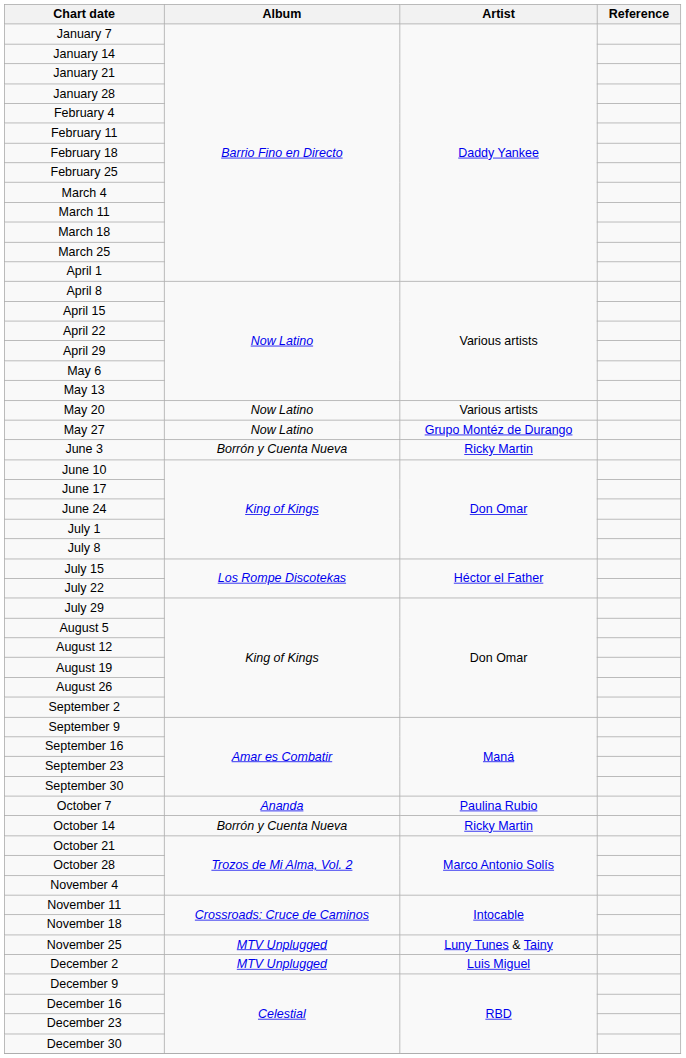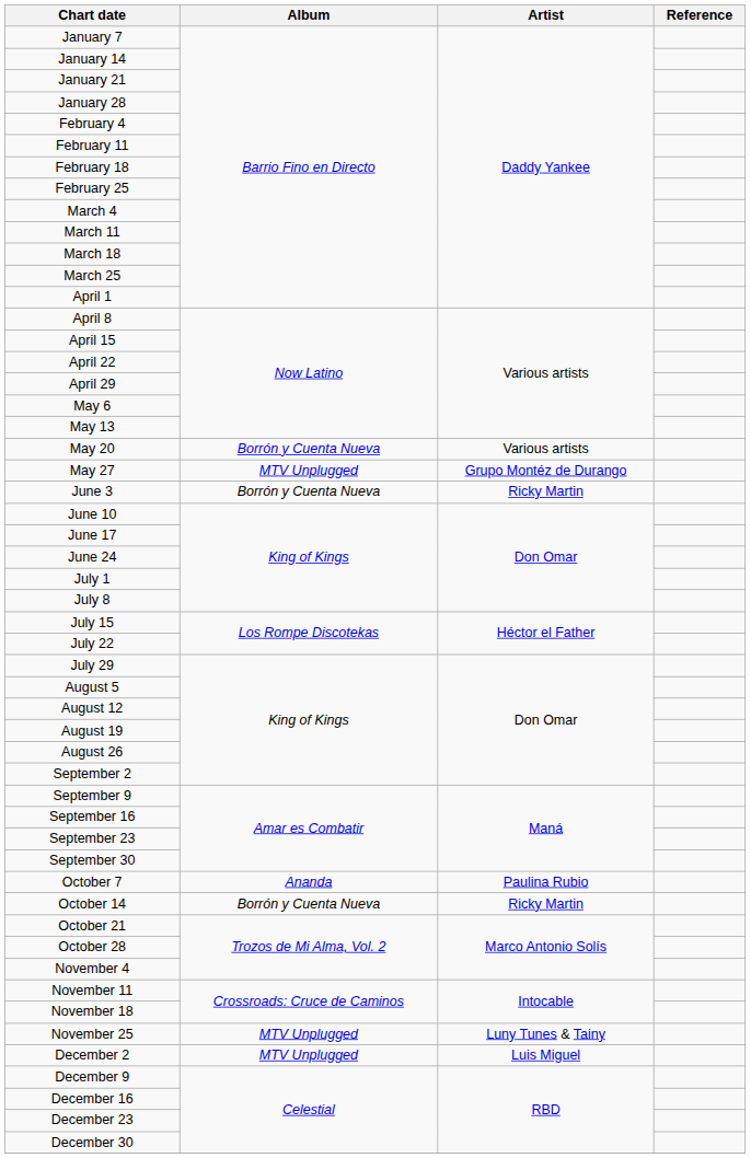 <table class="wikitable" style="text-align: center">
 <tr>
 <th width="200">Chart date</th>
 <th width="300">Album</th>
 <th width="250">Artist</th>
 <th width="100" class="unsortable">Reference</th>
 </tr>
 <tr>
 <td>January 7</td>
 <td rowspan="13"><em><a href='#'>Barrio Fino en Directo</a></em></td>
 <td rowspan="13"><a href='#'>Daddy Yankee</a></td>
 <td></td>
 </tr>
 <tr>
 <td>January 14</td>
 <td></td>
 </tr>
 <tr>
 <td>January 21</td>
 <td></td>
 </tr>
 <tr>
 <td>January 28</td>
 <td></td>
 </tr>
 <tr>
 <td>February 4</td>
 <td></td>
 </tr>
 <tr>
 <td>February 11</td>
 <td></td>
 </tr>
 <tr>
 <td>February 18</td>
 <td></td>
 </tr>
 <tr>
 <td>February 25</td>
 <td></td>
 </tr>
 <tr>
 <td>March 4</td>
 <td></td>
 </tr>
 <tr>
 <td>March 11</td>
 <td></td>
 </tr>
 <tr>
 <td>March 18</td>
 <td></td>
 </tr>
 <tr>
 <td>March 25</td>
 <td></td>
 </tr>
 <tr>
 <td>April 1</td>
 <td></td>
 </tr>
 <tr>
 <td>April 8</td>
 <td rowspan="6"><em><a href='#'>Now Latino</a></em></td>
 <td rowspan="6">Various artists</td>
 <td></td>
 </tr>
 <tr>
 <td>April 15</td>
 <td></td>
 </tr>
 <tr>
 <td>April 22</td>
 <td></td>
 </tr>
 <tr>
 <td>April 29</td>
 <td></td>
 </tr>
 <tr>
 <td>May 6</td>
 <td></td>
 </tr>
 <tr>
 <td>May 13</td>
 <td></td>
 </tr>
 <tr>
 <td>May 20</td>
-<td><em>Now Latino</em></td>
+<td><em><a href='#'>Borrón y Cuenta Nueva</a></em></td>
 <td>Various artists</td>
 <td></td>
 </tr>
 <tr>
 <td>May 27</td>
-<td><em>Now Latino</em></td>
+<td><em><a href='#'>MTV Unplugged</a></em></td>
 <td><a href='#'>Grupo Montéz de Durango</a></td>
 <td></td>
 </tr>
 <tr>
 <td>June 3</td>
 <td><em>Borrón y Cuenta Nueva</em></td>
 <td><a href='#'>Ricky Martin</a></td>
 <td></td>
 </tr>
 <tr>
 <td>June 10</td>
 <td rowspan="5"><em><a href='#'>King of Kings</a></em></td>
 <td rowspan="5"><a href='#'>Don Omar</a></td>
 <td></td>
 </tr>
 <tr>
 <td>June 17</td>
 <td></td>
 </tr>
 <tr>
 <td>June 24</td>
 <td></td>
 </tr>
 <tr>
 <td>July 1</td>
 <td></td>
 </tr>
 <tr>
 <td>July 8</td>
 <td></td>
 </tr>
 <tr>
 <td>July 15</td>
 <td rowspan="2"><em><a href='#'>Los Rompe Discotekas</a></em></td>
 <td rowspan="2"><a href='#'>Héctor el Father</a></td>
 <td></td>
 </tr>
 <tr>
 <td>July 22</td>
 <td></td>
 </tr>
 <tr>
 <td>July 29</td>
 <td rowspan="6"><em>King of Kings</em></td>
 <td rowspan="6">Don Omar</td>
 <td></td>
 </tr>
 <tr>
 <td>August 5</td>
 <td></td>
 </tr>
 <tr>
 <td>August 12</td>
 <td></td>
 </tr>
 <tr>
 <td>August 19</td>
 <td></td>
 </tr>
 <tr>
 <td>August 26</td>
 <td></td>
 </tr>
 <tr>
 <td>September 2</td>
 <td></td>
 </tr>
 <tr>
 <td>September 9</td>
 <td rowspan="4"><em><a href='#'>Amar es Combatir</a></em></td>
 <td rowspan="4"><a href='#'>Maná</a></td>
 <td></td>
 </tr>
 <tr>
 <td>September 16</td>
 <td></td>
 </tr>
 <tr>
 <td>September 23</td>
 <td></td>
 </tr>
 <tr>
 <td>September 30</td>
 <td></td>
 </tr>
 <tr>
 <td>October 7</td>
 <td><em><a href='#'>Ananda</a></em></td>
 <td><a href='#'>Paulina Rubio</a></td>
 <td></td>
 </tr>
 <tr>
 <td>October 14</td>
 <td><em>Borrón y Cuenta Nueva</em></td>
 <td><a href='#'>Ricky Martin</a></td>
 <td></td>
 </tr>
 <tr>
 <td>October 21</td>
 <td rowspan="3"><em><a href='#'>Trozos de Mi Alma, Vol. 2</a></em></td>
 <td rowspan="3"><a href='#'>Marco Antonio Solís</a></td>
 <td></td>
 </tr>
 <tr>
 <td>October 28</td>
 <td></td>
 </tr>
 <tr>
 <td>November 4</td>
 <td></td>
 </tr>
 <tr>
 <td>November 11</td>
 <td rowspan="2"><em><a href='#'>Crossroads: Cruce de Caminos</a></em></td>
 <td rowspan="2"><a href='#'>Intocable</a></td>
 <td></td>
 </tr>
 <tr>
 <td>November 18</td>
 <td></td>
 </tr>
 <tr>
 <td>November 25</td>
 <td><em><a href='#'>MTV Unplugged</a></em></td>
 <td><a href='#'>Luny Tunes</a> & <a href='#'>Tainy</a></td>
 <td></td>
 </tr>
 <tr>
 <td>December 2</td>
 <td><em><a href='#'>MTV Unplugged</a></em></td>
 <td><a href='#'>Luis Miguel</a></td>
 <td></td>
 </tr>
 <tr>
 <td>December 9</td>
 <td rowspan="4"><em><a href='#'>Celestial</a></em></td>
 <td rowspan="4"><a href='#'>RBD</a></td>
 <td></td>
 </tr>
 <tr>
 <td>December 16</td>
 <td></td>
 </tr>
 <tr>
 <td>December 23</td>
 <td></td>
 </tr>
 <tr>
 <td>December 30</td>
 <td></td>
 </tr>
 <tr>
 </tr>
 </table>
